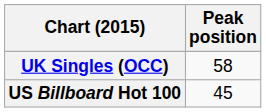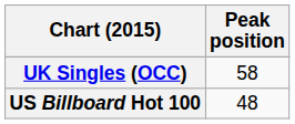 <table class="wikitable sortable plainrowheaders" style="text-align:center">
 <tr>
 <th scope="col">Chart (2015)</th>
 <th scope="col">Peak<br>position</th>
 </tr>
 <tr>
 </tr>
 <tr>
 </tr>
 <tr>
 <th scope="row"><a href='#'>UK Singles</a> (<a href='#'>OCC</a>)</th>
 <td>58</td>
 </tr>
 <tr>
 <th scope="row">US <em>Billboard</em> Hot 100</th>
-<td>45</td>
+<td>48</td>
 </tr>
 </table>
